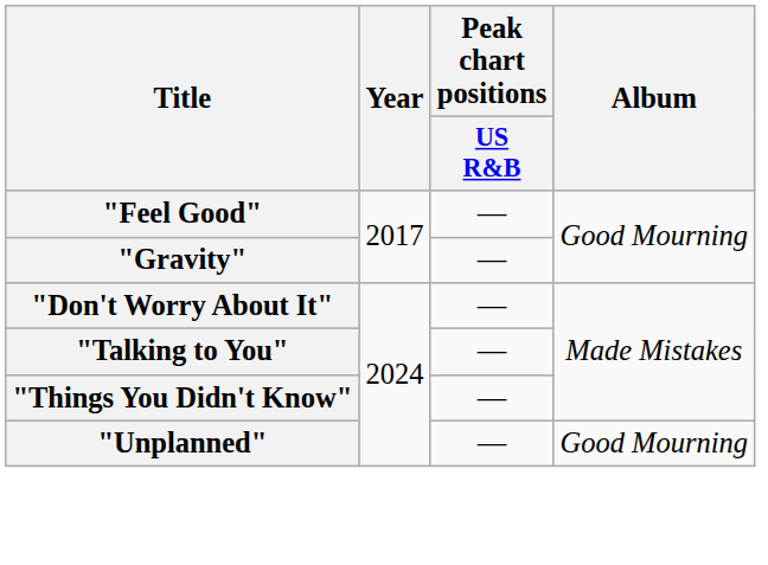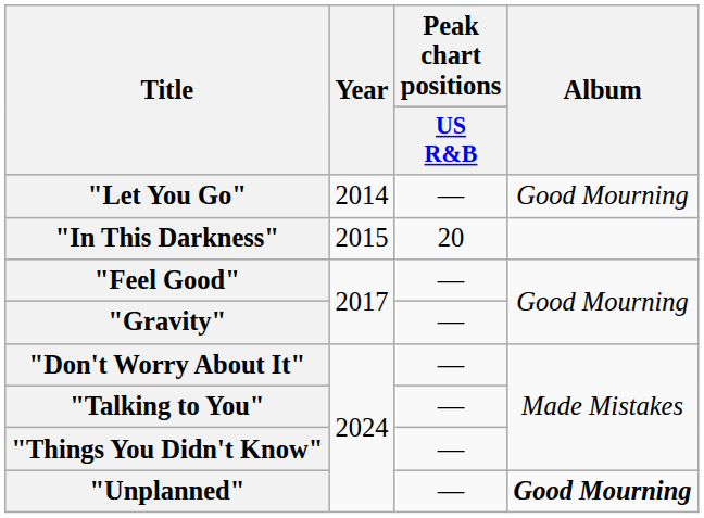 <table class="wikitable plainrowheaders" style="text-align:center;">
 <tr>
 <th scope="col" rowspan="2">Title</th>
 <th scope="col" rowspan="2">Year</th>
 <th scope="col">Peak chart positions</th>
 <th scope="col" rowspan="2">Album</th>
 </tr>
 <tr>
 <th scope="col" style="width:3em; font-size:90%"><a href='#'>US<br>R&B</a><br></th>
+</tr>
+<tr>
+<th scope="row">"Let You Go"</th>
+<td>2014</td>
+<td>—</td>
+<td><em>Good Mourning</em></td>
+</tr>
+<tr>
+<th scope="row">"In This Darkness"</th>
+<td>2015</td>
+<td>20</td>
+<td></td>
 </tr>
 <tr>
 <th scope="row">"Feel Good"</th>
 <td rowspan="2">2017</td>
 <td>—</td>
 <td rowspan="2"><em>Good Mourning</em></td>
 </tr>
 <tr>
 <th scope="row">"Gravity"</th>
 <td>—</td>
 </tr>
 <tr>
 <th scope="row">"Don't Worry About It"</th>
 <td rowspan="4">2024</td>
 <td>—</td>
 <td rowspan="3"><em>Made Mistakes</em></td>
 </tr>
 <tr>
 <th scope="row">"Talking to You"</th>
 <td>—</td>
 </tr>
 <tr>
 <th scope="row">"Things You Didn't Know"</th>
 <td>—</td>
 </tr>
 <tr>
 <th scope="row">"Unplanned"</th>
 <td>—</td>
-<td><em>Good Mourning</em></td>
+<td><strong><em>Good Mourning</em></strong></td>
 </tr>
 </table>
